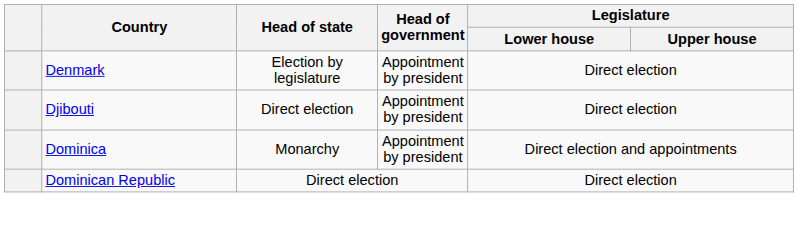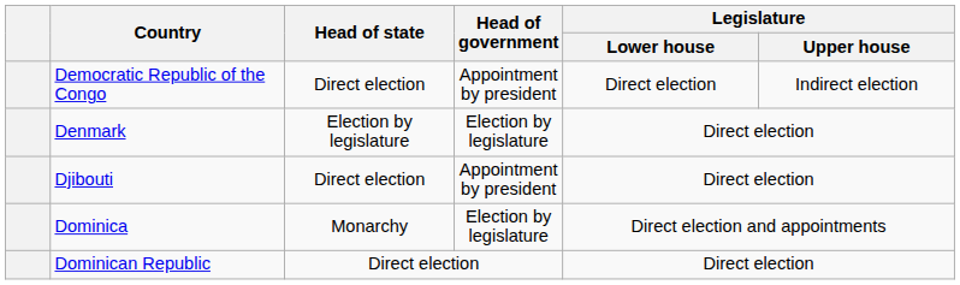 <table class="wikitable" style="text-align:center">
 <tr>
 <th width=35 rowspan=2></th>
 <th width=210 rowspan=2>Country</th>
 <th width=150 rowspan=2>Head of state</th>
 <th rowspan="2">Head of government</th>
 <th colspan=2>Legislature</th>
 </tr>
 <tr>
 <th width=175>Lower house</th>
 <th width=175>Upper house</th>
 </tr>
 <tr>
 <th></th>
+<td style="text-align:left"><a href='#'>Democratic Republic of the Congo</a></td>
+<td>Direct election</td>
+<td>Appointment by president</td>
+<td>Direct election</td>
+<td>Indirect election</td>
+</tr>
+<tr>
+<th></th>
 <td style="text-align:left"><a href='#'>Denmark</a></td>
 <td>Election by legislature</td>
-<td>Appointment by president</td>
+<td>Election by legislature</td>
 <td colspan=2>Direct election</td>
 </tr>
 <tr>
 <th></th>
 <td style="text-align:left"><a href='#'>Djibouti</a></td>
 <td>Direct election</td>
 <td>Appointment by president</td>
 <td colspan=2>Direct election</td>
 </tr>
 <tr>
 <th></th>
 <td style="text-align:left"><a href='#'>Dominica</a></td>
 <td>Monarchy</td>
-<td>Appointment by president</td>
+<td>Election by legislature</td>
 <td colspan=2>Direct election and appointments</td>
 </tr>
 <tr>
 <th></th>
 <td style="text-align:left"><a href='#'>Dominican Republic</a></td>
 <td colspan=2>Direct election</td>
 <td colspan=2>Direct election</td>
 </tr>
 </table>
